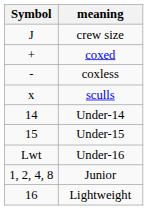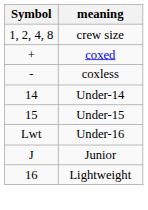 <table class="wikitable" style="margin:1em auto; text-align:center;">
 <tr>
 <th width=60>Symbol</th>
 <th width=100>meaning</th>
 </tr>
 <tr>
-<td>J</td>
+<td>1, 2, 4, 8</td>
 <td>crew size</td>
 </tr>
 <tr>
 <td>+</td>
 <td><a href='#'>coxed</a></td>
 </tr>
 <tr>
 <td>-</td>
 <td>coxless</td>
-</tr>
-<tr>
-<td>x</td>
-<td><a href='#'>sculls</a></td>
 </tr>
 <tr>
 <td>14</td>
 <td>Under-14</td>
 </tr>
 <tr>
 <td>15</td>
 <td>Under-15</td>
 </tr>
 <tr>
 <td>Lwt</td>
 <td>Under-16</td>
 </tr>
 <tr>
-<td>1, 2, 4, 8</td>
+<td>J</td>
 <td>Junior</td>
 </tr>
 <tr>
 <td>16</td>
 <td>Lightweight</td>
 </tr>
 </table>
